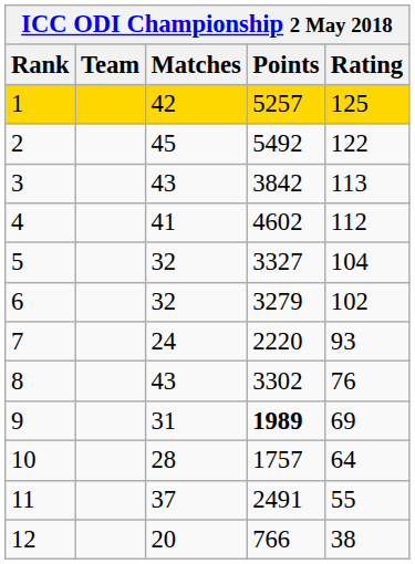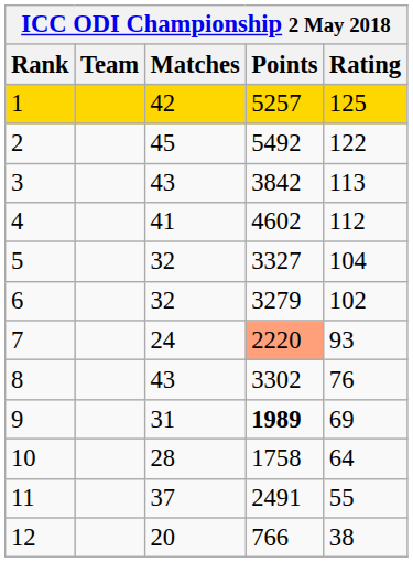 <table class="wikitable" style="white-space:nowrap">
 <tr>
 <th colspan="5"><a href='#'>ICC ODI Championship</a> <small>2 May 2018</small></th>
 </tr>
 <tr>
 <th>Rank</th>
 <th>Team</th>
 <th>Matches</th>
 <th>Points</th>
 <th>Rating</th>
 </tr>
 <tr style="background:gold">
 <td>1</td>
 <td style="text-align:left;"></td>
 <td>42</td>
 <td>5257</td>
 <td>125</td>
 </tr>
 <tr>
 <td>2</td>
 <td style="text-align:left;"></td>
 <td>45</td>
 <td>5492</td>
 <td>122</td>
 </tr>
 <tr>
 <td>3</td>
 <td style="text-align:left;"></td>
 <td>43</td>
 <td>3842</td>
 <td>113</td>
 </tr>
 <tr>
 <td>4</td>
 <td style="text-align:left;"></td>
 <td>41</td>
 <td>4602</td>
 <td>112</td>
 </tr>
 <tr>
 <td>5</td>
 <td style="text-align:left;"></td>
 <td>32</td>
 <td>3327</td>
 <td>104</td>
 </tr>
 <tr>
 <td>6</td>
 <td style="text-align:left;"></td>
 <td>32</td>
 <td>3279</td>
 <td>102</td>
 </tr>
 <tr>
 <td>7</td>
 <td style="text-align:left;"></td>
 <td>24</td>
-<td>2220</td>
+<td style="background: lightsalmon;">2220</td>
 <td>93</td>
 </tr>
 <tr>
 <td>8</td>
 <td style="text-align:left;"></td>
 <td>43</td>
 <td>3302</td>
 <td>76</td>
 </tr>
 <tr>
 <td>9</td>
 <td style="text-align:left;"></td>
 <td>31</td>
 <td><strong>1989</strong></td>
 <td>69</td>
 </tr>
 <tr>
 <td>10</td>
 <td style="text-align:left;"></td>
 <td>28</td>
-<td>1757</td>
+<td>1758</td>
 <td>64</td>
 </tr>
 <tr>
 <td>11</td>
 <td style="text-align:left;"></td>
 <td>37</td>
 <td>2491</td>
 <td>55</td>
 </tr>
 <tr>
 <td>12</td>
 <td style="text-align:left;"></td>
 <td>20</td>
 <td>766</td>
 <td>38</td>
 </tr>
 </table>
